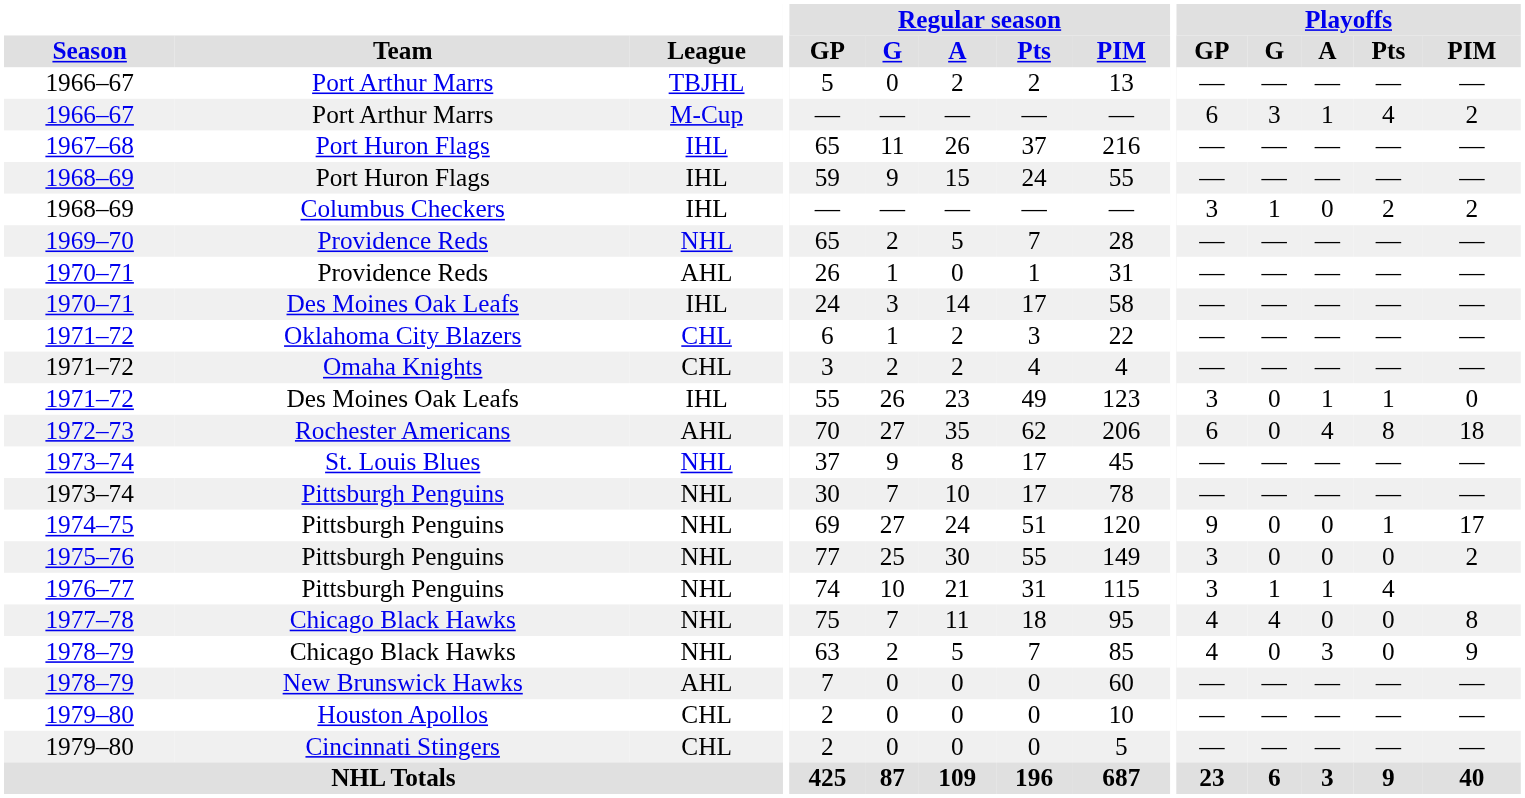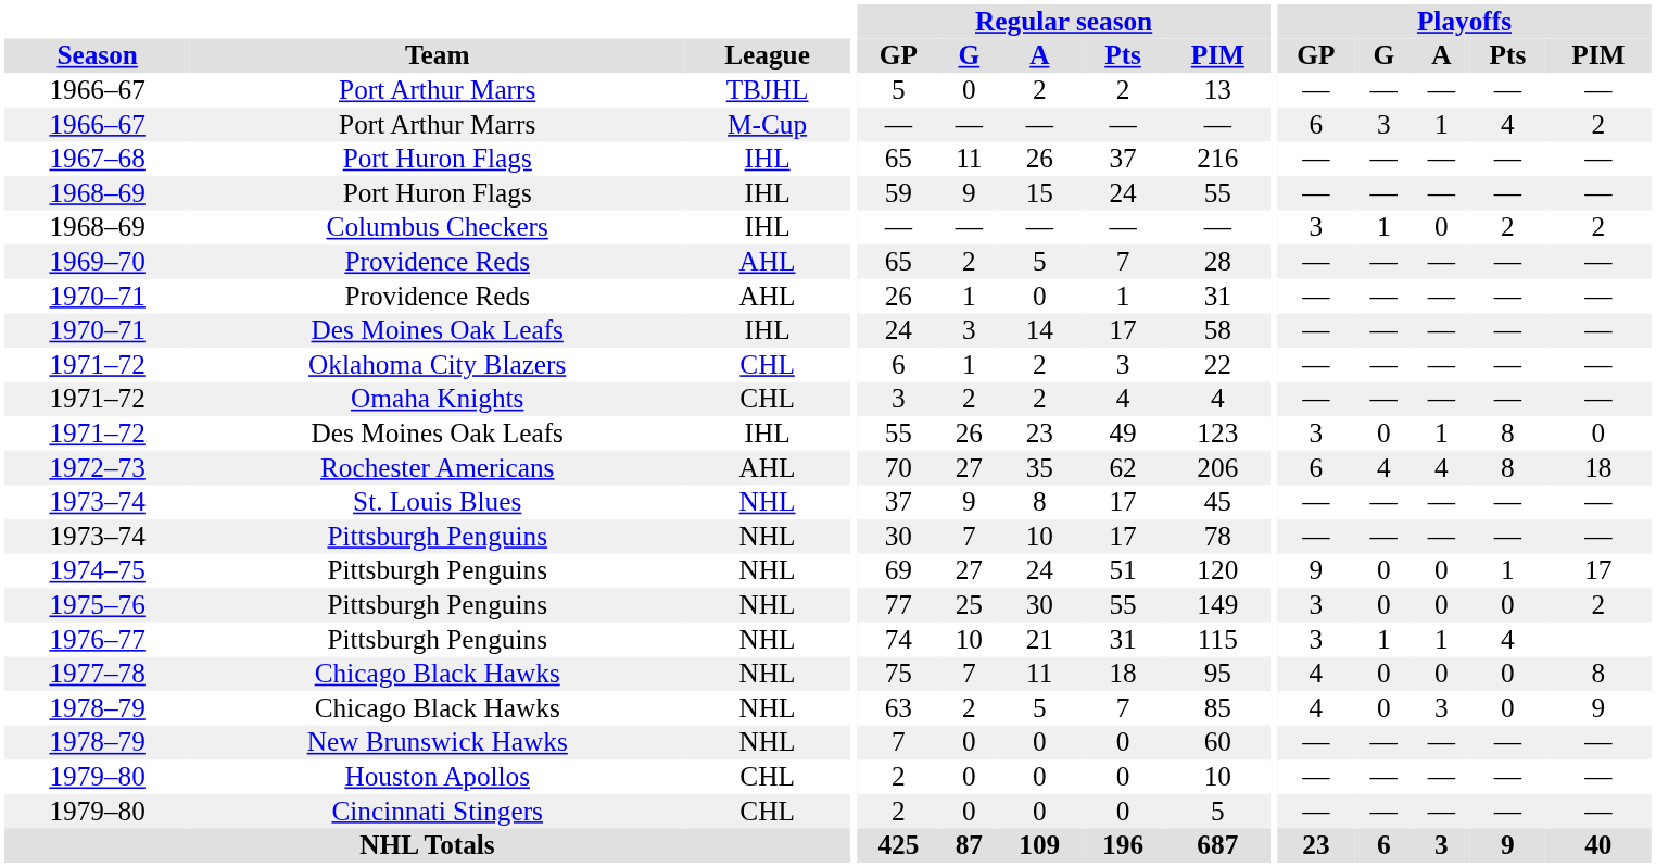 <table border="0" cellpadding="1" cellspacing="0" style="text-align:center; width:60em">
 <tr bgcolor="#e0e0e0">
 <th colspan="3" bgcolor="#ffffff"></th>
 <th rowspan="100" bgcolor="#ffffff"></th>
 <th colspan="5"><a href='#'>Regular season</a></th>
 <th rowspan="100" bgcolor="#ffffff"></th>
 <th colspan="5"><a href='#'>Playoffs</a></th>
 </tr>
 <tr bgcolor="#e0e0e0">
 <th><a href='#'>Season</a></th>
 <th>Team</th>
 <th>League</th>
 <th>GP</th>
 <th><a href='#'>G</a></th>
 <th><a href='#'>A</a></th>
 <th><a href='#'>Pts</a></th>
 <th><a href='#'>PIM</a></th>
 <th>GP</th>
 <th>G</th>
 <th>A</th>
 <th>Pts</th>
 <th>PIM</th>
 </tr>
 <tr>
 <td>1966–67</td>
 <td><a href='#'>Port Arthur Marrs</a></td>
 <td><a href='#'>TBJHL</a></td>
 <td>5</td>
 <td>0</td>
 <td>2</td>
 <td>2</td>
 <td>13</td>
 <td>—</td>
 <td>—</td>
 <td>—</td>
 <td>—</td>
 <td>—</td>
 </tr>
 <tr bgcolor="#f0f0f0">
 <td><a href='#'>1966–67</a></td>
 <td>Port Arthur Marrs</td>
 <td><a href='#'>M-Cup</a></td>
 <td>—</td>
 <td>—</td>
 <td>—</td>
 <td>—</td>
 <td>—</td>
 <td>6</td>
 <td>3</td>
 <td>1</td>
 <td>4</td>
 <td>2</td>
 </tr>
 <tr>
 <td><a href='#'>1967–68</a></td>
 <td><a href='#'>Port Huron Flags</a></td>
 <td><a href='#'>IHL</a></td>
 <td>65</td>
 <td>11</td>
 <td>26</td>
 <td>37</td>
 <td>216</td>
 <td>—</td>
 <td>—</td>
 <td>—</td>
 <td>—</td>
 <td>—</td>
 </tr>
 <tr bgcolor="#f0f0f0">
 <td><a href='#'>1968–69</a></td>
 <td>Port Huron Flags</td>
 <td>IHL</td>
 <td>59</td>
 <td>9</td>
 <td>15</td>
 <td>24</td>
 <td>55</td>
 <td>—</td>
 <td>—</td>
 <td>—</td>
 <td>—</td>
 <td>—</td>
 </tr>
 <tr>
 <td>1968–69</td>
 <td><a href='#'>Columbus Checkers</a></td>
 <td>IHL</td>
 <td>—</td>
 <td>—</td>
 <td>—</td>
 <td>—</td>
 <td>—</td>
 <td>3</td>
 <td>1</td>
 <td>0</td>
 <td>2</td>
 <td>2</td>
 </tr>
 <tr bgcolor="#f0f0f0">
 <td><a href='#'>1969–70</a></td>
 <td><a href='#'>Providence Reds</a></td>
-<td><a href='#'>NHL</a></td>
+<td><a href='#'>AHL</a></td>
 <td>65</td>
 <td>2</td>
 <td>5</td>
 <td>7</td>
 <td>28</td>
 <td>—</td>
 <td>—</td>
 <td>—</td>
 <td>—</td>
 <td>—</td>
 </tr>
 <tr>
 <td><a href='#'>1970–71</a></td>
 <td>Providence Reds</td>
 <td>AHL</td>
 <td>26</td>
 <td>1</td>
 <td>0</td>
 <td>1</td>
 <td>31</td>
 <td>—</td>
 <td>—</td>
 <td>—</td>
 <td>—</td>
 <td>—</td>
 </tr>
 <tr bgcolor="#f0f0f0">
 <td><a href='#'>1970–71</a></td>
 <td><a href='#'>Des Moines Oak Leafs</a></td>
 <td>IHL</td>
 <td>24</td>
 <td>3</td>
 <td>14</td>
 <td>17</td>
 <td>58</td>
 <td>—</td>
 <td>—</td>
 <td>—</td>
 <td>—</td>
 <td>—</td>
 </tr>
 <tr>
 <td><a href='#'>1971–72</a></td>
 <td><a href='#'>Oklahoma City Blazers</a></td>
 <td><a href='#'>CHL</a></td>
 <td>6</td>
 <td>1</td>
 <td>2</td>
 <td>3</td>
 <td>22</td>
 <td>—</td>
 <td>—</td>
 <td>—</td>
 <td>—</td>
 <td>—</td>
 </tr>
 <tr bgcolor="#f0f0f0">
 <td>1971–72</td>
 <td><a href='#'>Omaha Knights</a></td>
 <td>CHL</td>
 <td>3</td>
 <td>2</td>
 <td>2</td>
 <td>4</td>
 <td>4</td>
 <td>—</td>
 <td>—</td>
 <td>—</td>
 <td>—</td>
 <td>—</td>
 </tr>
 <tr>
 <td><a href='#'>1971–72</a></td>
 <td>Des Moines Oak Leafs</td>
 <td>IHL</td>
 <td>55</td>
 <td>26</td>
 <td>23</td>
 <td>49</td>
 <td>123</td>
 <td>3</td>
 <td>0</td>
 <td>1</td>
-<td>1</td>
+<td>8</td>
 <td>0</td>
 </tr>
 <tr bgcolor="#f0f0f0">
 <td><a href='#'>1972–73</a></td>
 <td><a href='#'>Rochester Americans</a></td>
 <td>AHL</td>
 <td>70</td>
 <td>27</td>
 <td>35</td>
 <td>62</td>
 <td>206</td>
 <td>6</td>
-<td>0</td>
+<td>4</td>
 <td>4</td>
 <td>8</td>
 <td>18</td>
 </tr>
 <tr>
 <td><a href='#'>1973–74</a></td>
 <td><a href='#'>St. Louis Blues</a></td>
 <td><a href='#'>NHL</a></td>
 <td>37</td>
 <td>9</td>
 <td>8</td>
 <td>17</td>
 <td>45</td>
 <td>—</td>
 <td>—</td>
 <td>—</td>
 <td>—</td>
 <td>—</td>
 </tr>
 <tr bgcolor="#f0f0f0">
 <td>1973–74</td>
 <td><a href='#'>Pittsburgh Penguins</a></td>
 <td>NHL</td>
 <td>30</td>
 <td>7</td>
 <td>10</td>
 <td>17</td>
 <td>78</td>
 <td>—</td>
 <td>—</td>
 <td>—</td>
 <td>—</td>
 <td>—</td>
 </tr>
 <tr>
 <td><a href='#'>1974–75</a></td>
 <td>Pittsburgh Penguins</td>
 <td>NHL</td>
 <td>69</td>
 <td>27</td>
 <td>24</td>
 <td>51</td>
 <td>120</td>
 <td>9</td>
 <td>0</td>
 <td>0</td>
 <td>1</td>
 <td>17</td>
 </tr>
 <tr bgcolor="#f0f0f0">
 <td><a href='#'>1975–76</a></td>
 <td>Pittsburgh Penguins</td>
 <td>NHL</td>
 <td>77</td>
 <td>25</td>
 <td>30</td>
 <td>55</td>
 <td>149</td>
 <td>3</td>
 <td>0</td>
 <td>0</td>
 <td>0</td>
 <td>2</td>
 </tr>
 <tr>
 <td><a href='#'>1976–77</a></td>
 <td>Pittsburgh Penguins</td>
 <td>NHL</td>
 <td>74</td>
 <td>10</td>
 <td>21</td>
 <td>31</td>
 <td>115</td>
 <td>3</td>
 <td>1</td>
 <td 0>1</td>
 <td>4</td>
 </tr>
 <tr bgcolor="#f0f0f0">
 <td><a href='#'>1977–78</a></td>
 <td><a href='#'>Chicago Black Hawks</a></td>
 <td>NHL</td>
 <td>75</td>
 <td>7</td>
 <td>11</td>
 <td>18</td>
 <td>95</td>
 <td>4</td>
-<td>4</td>
+<td>0</td>
 <td>0</td>
 <td>0</td>
 <td>8</td>
 </tr>
 <tr>
 <td><a href='#'>1978–79</a></td>
 <td>Chicago Black Hawks</td>
 <td>NHL</td>
 <td>63</td>
 <td>2</td>
 <td>5</td>
 <td>7</td>
 <td>85</td>
 <td>4</td>
 <td>0</td>
 <td>3</td>
 <td>0</td>
 <td>9</td>
 </tr>
 <tr bgcolor="#f0f0f0">
 <td><a href='#'>1978–79</a></td>
 <td><a href='#'>New Brunswick Hawks</a></td>
-<td>AHL</td>
+<td>NHL</td>
 <td>7</td>
 <td>0</td>
 <td>0</td>
 <td>0</td>
 <td>60</td>
 <td>—</td>
 <td>—</td>
 <td>—</td>
 <td>—</td>
 <td>—</td>
 </tr>
 <tr>
 <td><a href='#'>1979–80</a></td>
 <td><a href='#'>Houston Apollos</a></td>
 <td>CHL</td>
 <td>2</td>
 <td>0</td>
 <td>0</td>
 <td>0</td>
 <td>10</td>
 <td>—</td>
 <td>—</td>
 <td>—</td>
 <td>—</td>
 <td>—</td>
 </tr>
 <tr bgcolor="#f0f0f0">
 <td>1979–80</td>
 <td><a href='#'>Cincinnati Stingers</a></td>
 <td>CHL</td>
 <td>2</td>
 <td>0</td>
 <td>0</td>
 <td>0</td>
 <td>5</td>
 <td>—</td>
 <td>—</td>
 <td>—</td>
 <td>—</td>
 <td>—</td>
 </tr>
 <tr bgcolor="#e0e0e0">
 <th colspan="3">NHL Totals</th>
 <th>425</th>
 <th>87</th>
 <th>109</th>
 <th>196</th>
 <th>687</th>
 <th>23</th>
 <th>6</th>
 <th>3</th>
 <th>9</th>
 <th>40</th>
 </tr>
 </table>
